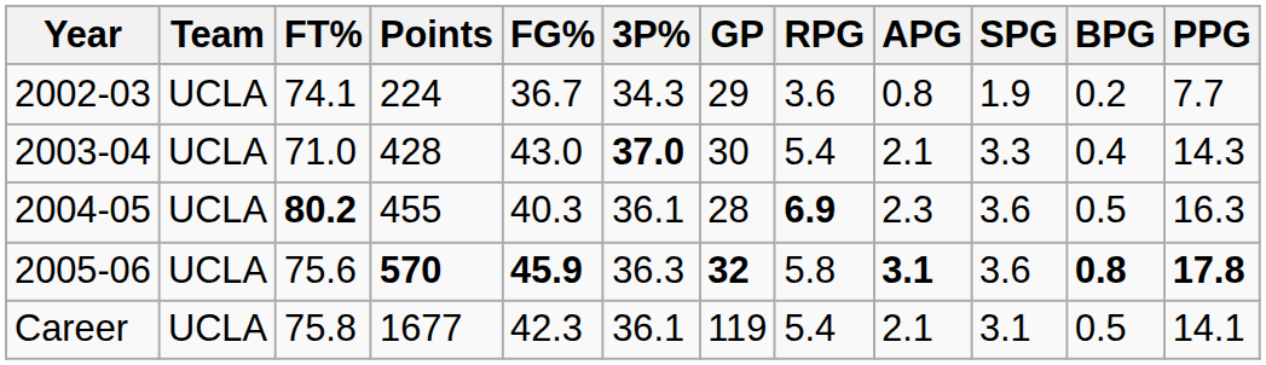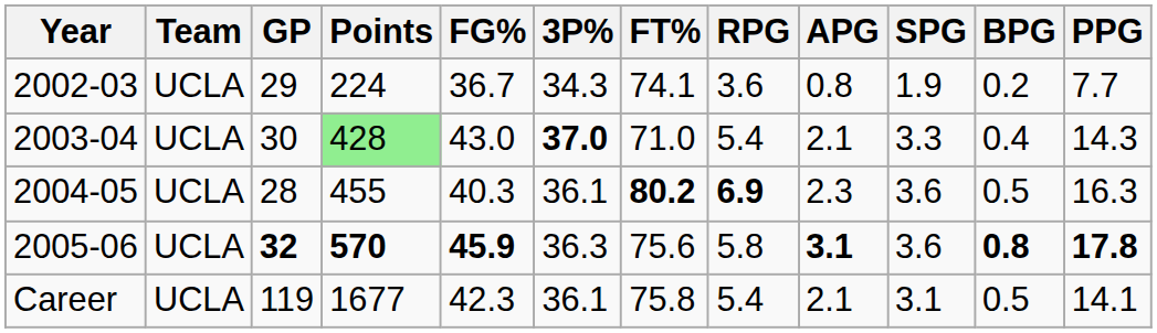 <table class="wikitable">
 <tr>
 <th>Year</th>
 <th>Team</th>
-<th>FT%</th>
+<th>GP</th>
 <th>Points</th>
 <th>FG%</th>
 <th>3P%</th>
-<th>GP</th>
+<th>FT%</th>
 <th>RPG</th>
 <th>APG</th>
 <th>SPG</th>
 <th>BPG</th>
 <th>PPG</th>
 </tr>
 <tr>
 <td>2002-03</td>
 <td>UCLA</td>
-<td>74.1</td>
+<td>29</td>
 <td>224</td>
 <td>36.7</td>
 <td>34.3</td>
-<td>29</td>
+<td>74.1</td>
 <td>3.6</td>
 <td>0.8</td>
 <td>1.9</td>
 <td>0.2</td>
 <td>7.7</td>
 </tr>
 <tr>
 <td>2003-04</td>
 <td>UCLA</td>
-<td>71.0</td>
-<td>428</td>
+<td>30</td>
+<td style="background: lightgreen;">428</td>
 <td>43.0</td>
 <td><strong>37.0</strong></td>
-<td>30</td>
+<td>71.0</td>
 <td>5.4</td>
 <td>2.1</td>
 <td>3.3</td>
 <td>0.4</td>
 <td>14.3</td>
 </tr>
 <tr>
 <td>2004-05</td>
 <td>UCLA</td>
-<td><strong>80.2</strong></td>
+<td>28</td>
 <td>455</td>
 <td>40.3</td>
 <td>36.1</td>
-<td>28</td>
+<td><strong>80.2</strong></td>
 <td><strong>6.9</strong></td>
 <td>2.3</td>
 <td>3.6</td>
 <td>0.5</td>
 <td>16.3</td>
 </tr>
 <tr>
 <td>2005-06</td>
 <td>UCLA</td>
-<td>75.6</td>
+<td><strong>32</strong></td>
 <td><strong>570</strong></td>
 <td><strong>45.9</strong></td>
 <td>36.3</td>
-<td><strong>32</strong></td>
+<td>75.6</td>
 <td>5.8</td>
 <td><strong>3.1</strong></td>
 <td>3.6</td>
 <td><strong>0.8</strong></td>
 <td><strong>17.8</strong></td>
 </tr>
 <tr>
 <td>Career</td>
 <td>UCLA</td>
-<td>75.8</td>
+<td>119</td>
 <td>1677</td>
 <td>42.3</td>
 <td>36.1</td>
-<td>119</td>
+<td>75.8</td>
 <td>5.4</td>
 <td>2.1</td>
 <td>3.1</td>
 <td>0.5</td>
 <td>14.1</td>
 </tr>
 </table>
